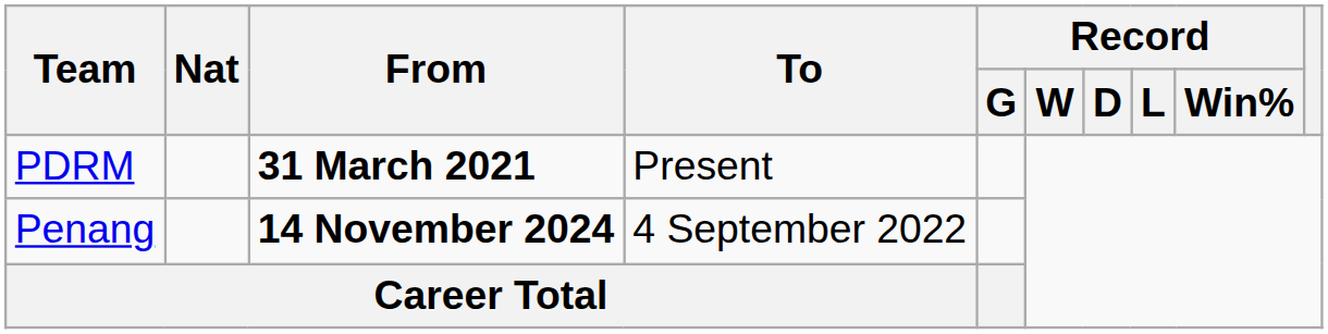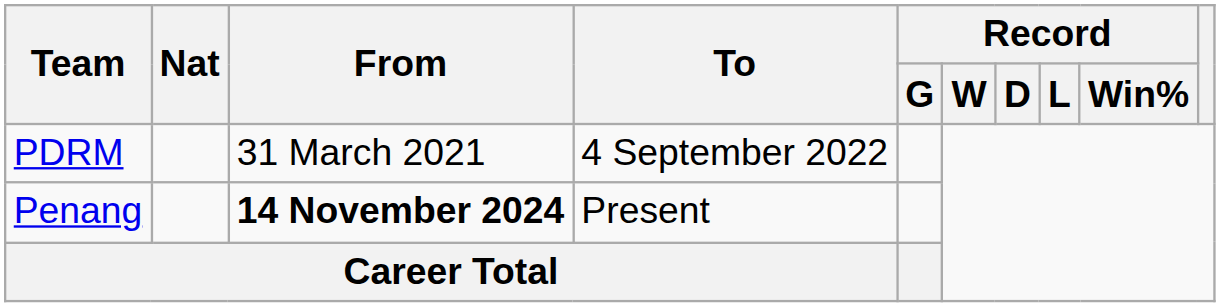 <table class="wikitable" style="text-align: center">
 <tr>
 <th rowspan=2>Team</th>
 <th rowspan=2>Nat</th>
 <th rowspan=2>From</th>
 <th rowspan=2>To</th>
 <th colspan=5>Record</th>
 <th rowspan="2"></th>
 </tr>
 <tr>
 <th>G</th>
 <th>W</th>
 <th>D</th>
 <th>L</th>
 <th>Win%</th>
 </tr>
 <tr>
 <td align="left"><a href='#'>PDRM</a></td>
 <td></td>
-<td align="left"><strong>31 March 2021</strong></td>
-<td align="left">Present<br></td>
+<td align="left">31 March 2021</td>
+<td align="left">4 September 2022<br></td>
 <td></td>
 </tr>
 <tr>
 <td align="left"><a href='#'>Penang</a></td>
 <td></td>
 <td align="left"><strong>14 November 2024</strong></td>
-<td align="left">4 September 2022<br></td>
+<td align="left">Present<br></td>
 <td></td>
 </tr>
 <tr>
 <th colspan="4">Career Total<br></th>
 <th></th>
 </tr>
 </table>
